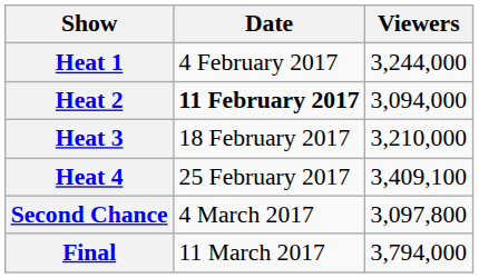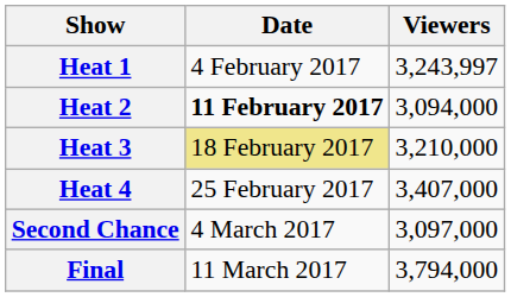 <table class="wikitable plainrowheaders sortable" style="text-align:center">
 <tr>
 <th scope="col">Show</th>
 <th scope="col">Date</th>
 <th scope="col">Viewers</th>
 </tr>
 <tr>
 <th scope="row" class="unsortable"><a href='#'>Heat 1</a></th>
 <td style="text-align:left">4 February 2017</td>
-<td>3,244,000</td>
+<td>3,243,997</td>
 </tr>
 <tr>
 <th scope="row" class="unsortable"><a href='#'>Heat 2</a></th>
 <td style="text-align:left"><strong>11 February 2017</strong></td>
 <td>3,094,000</td>
 </tr>
 <tr>
 <th scope="row" class="unsortable"><a href='#'>Heat 3</a></th>
-<td style="text-align:left">18 February 2017</td>
+<td style="background: khaki; text-align:left">18 February 2017</td>
 <td>3,210,000</td>
 </tr>
 <tr>
 <th scope="row" class="unsortable"><a href='#'>Heat 4</a></th>
 <td style="text-align:left">25 February 2017</td>
-<td>3,409,100</td>
+<td>3,407,000</td>
 </tr>
 <tr>
 <th scope="row" class="unsortable"><a href='#'>Second Chance</a></th>
 <td style="text-align:left">4 March 2017</td>
-<td>3,097,800</td>
+<td>3,097,000</td>
 </tr>
 <tr>
 <th scope="row" class="unsortable"><a href='#'>Final</a></th>
 <td style="text-align:left">11 March 2017</td>
 <td>3,794,000</td>
 </tr>
 </table>
